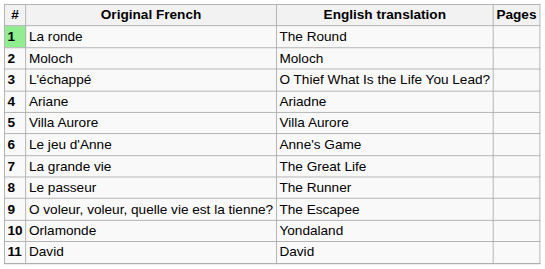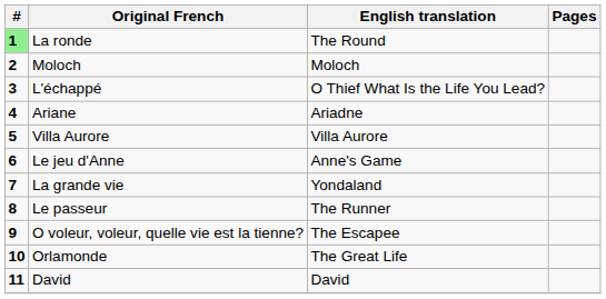 <table class="wikitable">
 <tr>
 <th>#</th>
 <th>Original French</th>
 <th>English translation</th>
 <th>Pages</th>
 </tr>
 <tr>
 <td style="background: lightgreen;"><strong>1</strong></td>
 <td>La ronde</td>
 <td>The Round</td>
 <td></td>
 </tr>
 <tr>
 <td><strong>2</strong></td>
 <td>Moloch</td>
 <td>Moloch</td>
 <td></td>
 </tr>
 <tr>
 <td><strong>3</strong></td>
 <td>L'échappé</td>
 <td>O Thief What Is the Life You Lead?</td>
 <td></td>
 </tr>
 <tr>
 <td><strong>4</strong></td>
 <td>Ariane</td>
 <td>Ariadne</td>
 <td></td>
 </tr>
 <tr>
 <td><strong>5</strong></td>
 <td>Villa Aurore</td>
 <td>Villa Aurore</td>
 <td></td>
 </tr>
 <tr>
 <td><strong>6</strong></td>
 <td>Le jeu d'Anne</td>
 <td>Anne's Game</td>
 <td></td>
 </tr>
 <tr>
 <td><strong>7</strong></td>
 <td>La grande vie</td>
-<td>The Great Life</td>
+<td>Yondaland</td>
 <td></td>
 </tr>
 <tr>
 <td><strong>8</strong></td>
 <td>Le passeur</td>
 <td>The Runner</td>
 <td></td>
 </tr>
 <tr>
 <td><strong>9</strong></td>
 <td>O voleur, voleur, quelle vie est la tienne?</td>
 <td>The Escapee</td>
 <td></td>
 </tr>
 <tr>
 <td><strong>10</strong></td>
 <td>Orlamonde</td>
-<td>Yondaland</td>
+<td>The Great Life</td>
 <td></td>
 </tr>
 <tr>
 <td><strong>11</strong></td>
 <td>David</td>
 <td>David</td>
 <td></td>
 </tr>
 <tr>
 </tr>
 </table>
